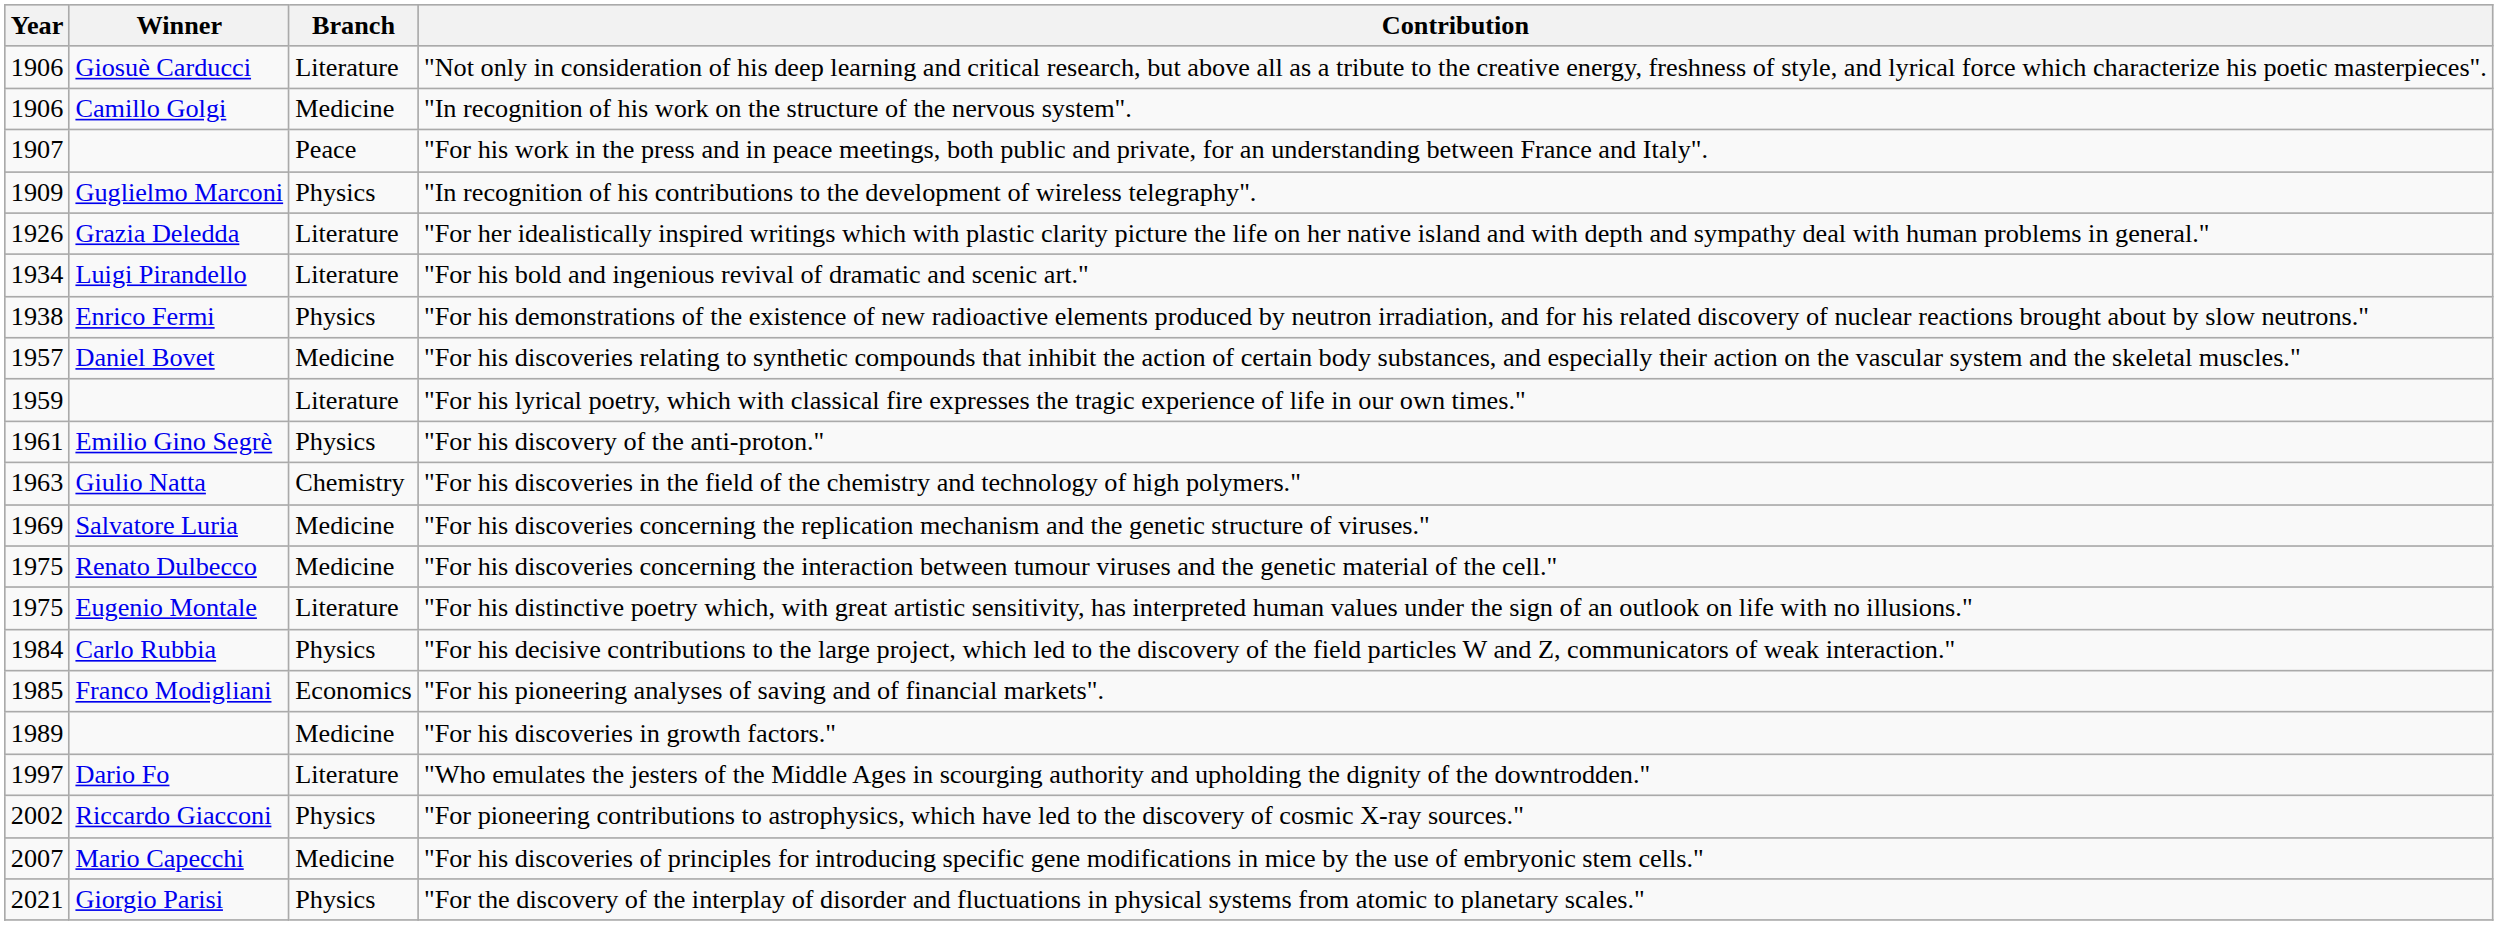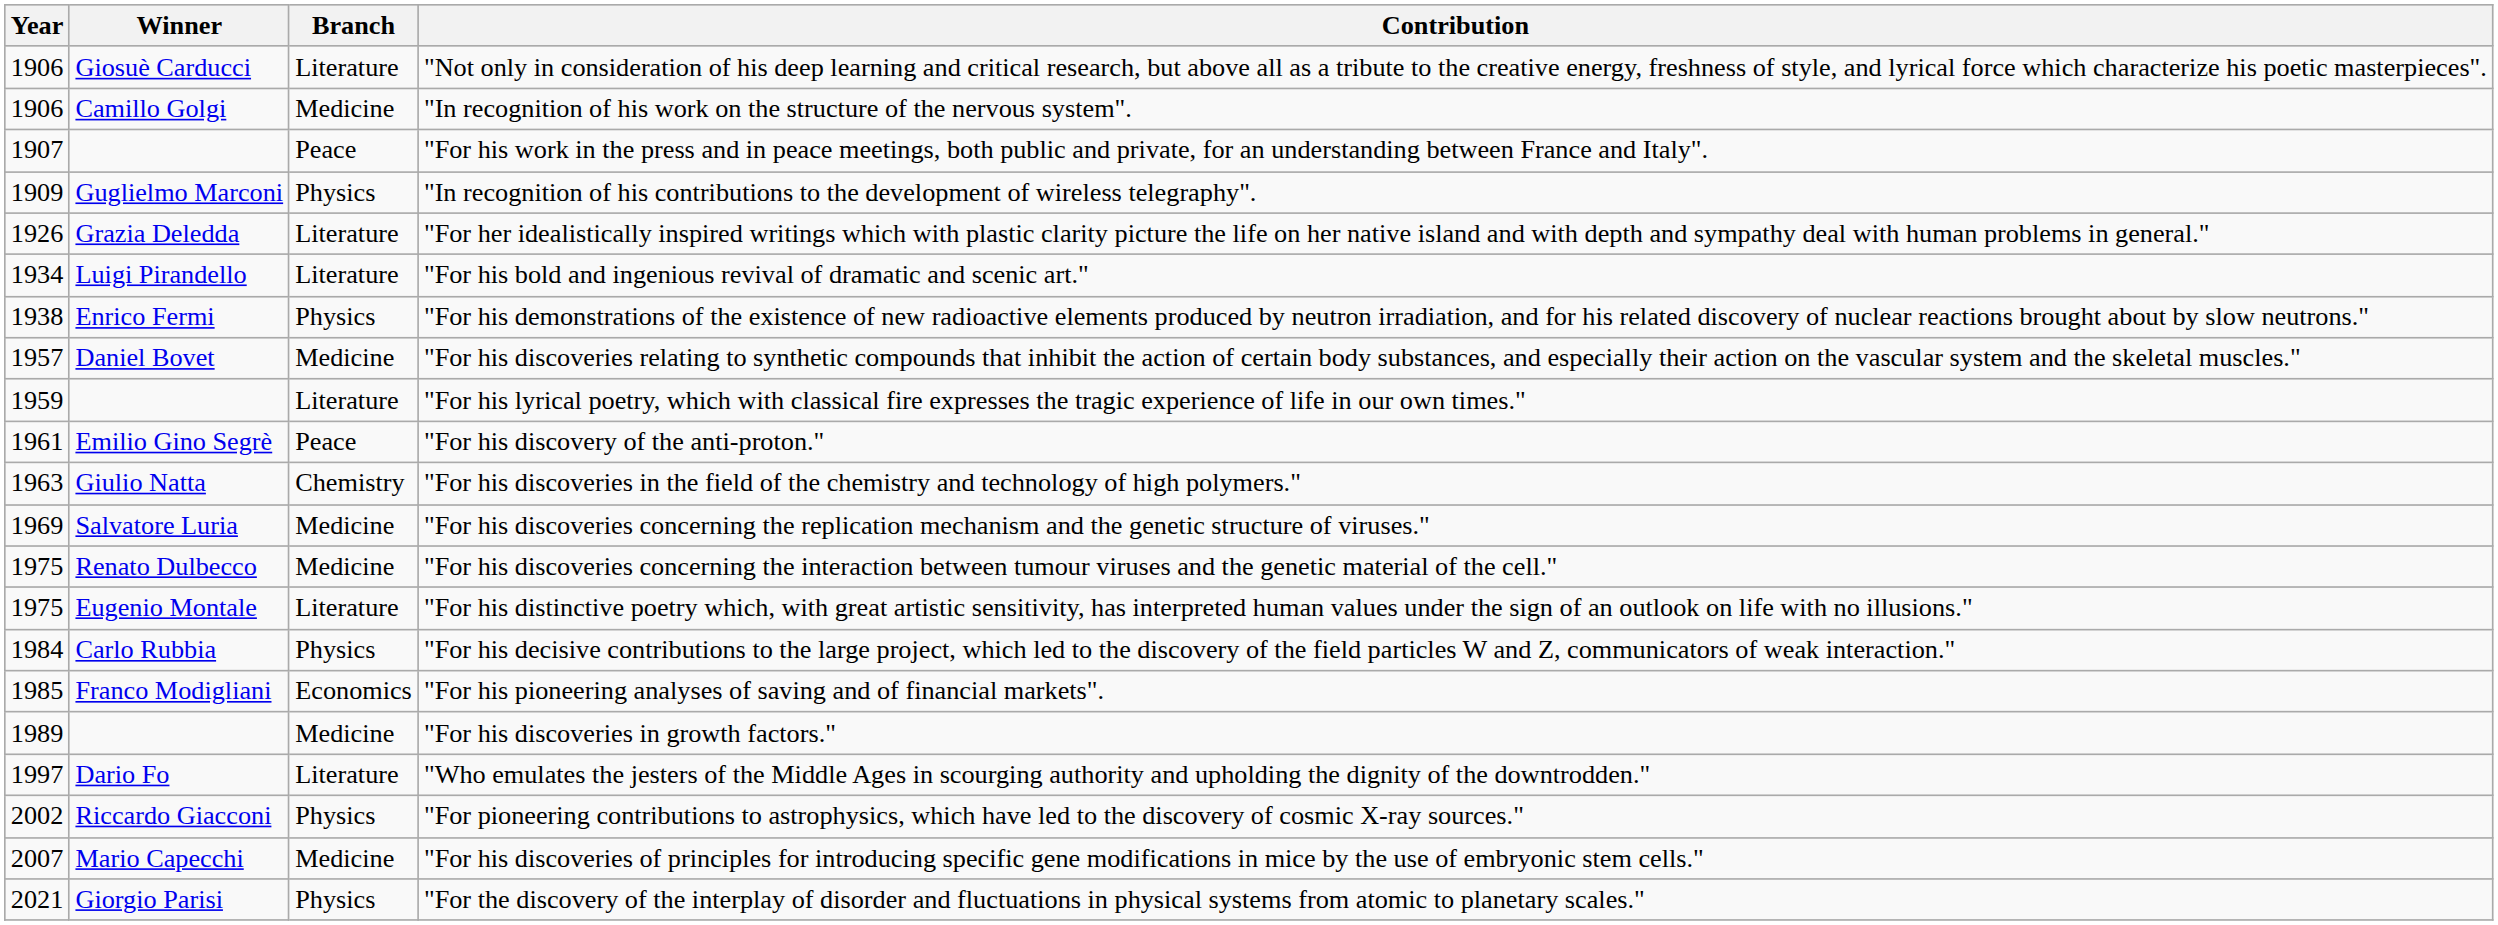 <table class="wikitable">
 <tr>
 <th>Year</th>
 <th>Winner</th>
 <th>Branch</th>
 <th>Contribution</th>
 </tr>
 <tr>
 <td>1906</td>
 <td><a href='#'>Giosuè Carducci</a></td>
 <td>Literature</td>
 <td>"Not only in consideration of his deep learning and critical research, but above all as a tribute to the creative energy, freshness of style, and lyrical force which characterize his poetic masterpieces".</td>
 </tr>
 <tr>
 <td>1906</td>
 <td><a href='#'>Camillo Golgi</a></td>
 <td>Medicine</td>
 <td>"In recognition of his work on the structure of the nervous system".</td>
 </tr>
 <tr>
 <td>1907</td>
 <td></td>
 <td>Peace</td>
 <td>"For his work in the press and in peace meetings, both public and private, for an understanding between France and Italy".</td>
 </tr>
 <tr>
 <td>1909</td>
 <td><a href='#'>Guglielmo Marconi</a></td>
 <td>Physics</td>
 <td>"In recognition of his contributions to the development of wireless telegraphy".</td>
 </tr>
 <tr>
 <td>1926</td>
 <td><a href='#'>Grazia Deledda</a></td>
 <td>Literature</td>
 <td>"For her idealistically inspired writings which with plastic clarity picture the life on her native island and with depth and sympathy deal with human problems in general."</td>
 </tr>
 <tr>
 <td>1934</td>
 <td><a href='#'>Luigi Pirandello</a></td>
 <td>Literature</td>
 <td>"For his bold and ingenious revival of dramatic and scenic art."</td>
 </tr>
 <tr>
 <td>1938</td>
 <td><a href='#'>Enrico Fermi</a></td>
 <td>Physics</td>
 <td>"For his demonstrations of the existence of new radioactive elements produced by neutron irradiation, and for his related discovery of nuclear reactions brought about by slow neutrons."</td>
 </tr>
 <tr>
 <td>1957</td>
 <td><a href='#'>Daniel Bovet</a></td>
 <td>Medicine</td>
 <td>"For his discoveries relating to synthetic compounds that inhibit the action of certain body substances, and especially their action on the vascular system and the skeletal muscles."</td>
 </tr>
 <tr>
 <td>1959</td>
 <td></td>
 <td>Literature</td>
 <td>"For his lyrical poetry, which with classical fire expresses the tragic experience of life in our own times."</td>
 </tr>
 <tr>
 <td>1961</td>
 <td><a href='#'>Emilio Gino Segrè</a></td>
-<td>Physics</td>
+<td>Peace</td>
 <td>"For his discovery of the anti-proton."</td>
 </tr>
 <tr>
 <td>1963</td>
 <td><a href='#'>Giulio Natta</a></td>
 <td>Chemistry</td>
 <td>"For his discoveries in the field of the chemistry and technology of high polymers."</td>
 </tr>
 <tr>
 <td>1969</td>
 <td><a href='#'>Salvatore Luria</a></td>
 <td>Medicine</td>
 <td>"For his discoveries concerning the replication mechanism and the genetic structure of viruses."</td>
 </tr>
 <tr>
 <td>1975</td>
 <td><a href='#'>Renato Dulbecco</a></td>
 <td>Medicine</td>
 <td>"For his discoveries concerning the interaction between tumour viruses and the genetic material of the cell."</td>
 </tr>
 <tr>
 <td>1975</td>
 <td><a href='#'>Eugenio Montale</a></td>
 <td>Literature</td>
 <td>"For his distinctive poetry which, with great artistic sensitivity, has interpreted human values under the sign of an outlook on life with no illusions."</td>
 </tr>
 <tr>
 <td>1984</td>
 <td><a href='#'>Carlo Rubbia</a></td>
 <td>Physics</td>
 <td>"For his decisive contributions to the large project, which led to the discovery of the field particles W and Z, communicators of weak interaction."</td>
 </tr>
 <tr>
 <td>1985</td>
 <td><a href='#'>Franco Modigliani</a></td>
 <td>Economics</td>
 <td>"For his pioneering analyses of saving and of financial markets".</td>
 </tr>
 <tr>
 <td>1989</td>
 <td></td>
 <td>Medicine</td>
 <td>"For his discoveries in growth factors."</td>
 </tr>
 <tr>
 <td>1997</td>
 <td><a href='#'>Dario Fo</a></td>
 <td>Literature</td>
 <td>"Who emulates the jesters of the Middle Ages in scourging authority and upholding the dignity of the downtrodden."</td>
 </tr>
 <tr>
 <td>2002</td>
 <td><a href='#'>Riccardo Giacconi</a></td>
 <td>Physics</td>
 <td>"For pioneering contributions to astrophysics, which have led to the discovery of cosmic X-ray sources."</td>
 </tr>
 <tr>
 <td>2007</td>
 <td><a href='#'>Mario Capecchi</a></td>
 <td>Medicine</td>
 <td>"For his discoveries of principles for introducing specific gene modifications in mice by the use of embryonic stem cells."</td>
 </tr>
 <tr>
 <td>2021</td>
 <td><a href='#'>Giorgio Parisi</a></td>
 <td>Physics</td>
 <td>"For the discovery of the interplay of disorder and fluctuations in physical systems from atomic to planetary scales."</td>
 </tr>
 </table>
